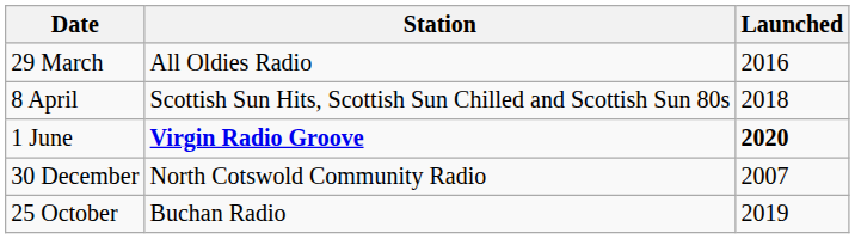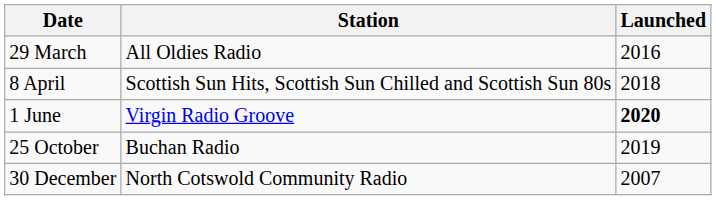 <table class="wikitable">
 <tr>
 <th>Date</th>
 <th>Station</th>
 <th>Launched</th>
 </tr>
 <tr>
 <td>29 March</td>
 <td>All Oldies Radio</td>
 <td>2016</td>
 </tr>
 <tr>
 <td>8 April</td>
 <td>Scottish Sun Hits, Scottish Sun Chilled and Scottish Sun 80s</td>
 <td>2018</td>
 </tr>
 <tr>
 <td>1 June</td>
-<td><strong><a href='#'>Virgin Radio Groove</a></strong></td>
+<td><a href='#'>Virgin Radio Groove</a></td>
 <td><strong>2020</strong></td>
+</tr>
+<tr>
+<td>25 October</td>
+<td>Buchan Radio</td>
+<td>2019</td>
 </tr>
 <tr>
 <td>30 December</td>
 <td>North Cotswold Community Radio</td>
 <td>2007</td>
 </tr>
-<tr>
-<td>25 October</td>
-<td>Buchan Radio</td>
-<td>2019</td>
-</tr>
 </table>
